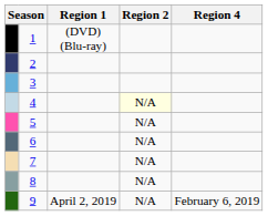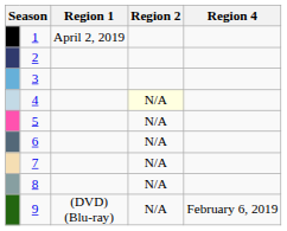 <table class="wikitable" style="text-align: center;">
 <tr>
 <th colspan="2">Season</th>
 <th>Region 1</th>
 <th>Region 2</th>
 <th>Region 4</th>
 </tr>
 <tr>
 <td style="background: #000000;"></td>
 <td><a href='#'>1</a></td>
-<td style="padding: 0 8px;"> (DVD)<br>  (Blu-ray)</td>
+<td>April 2, 2019</td>
 <td style="padding: 0 8px;"></td>
 <td style="padding: 0 8px;"></td>
 </tr>
 <tr>
 <td style="background: #303A6D;"></td>
 <td><a href='#'>2</a></td>
 <td style="padding: 0 8px;"></td>
 <td style="padding: 0 8px;"></td>
 <td style="padding: 0 8px;"></td>
 </tr>
 <tr>
 <td style="background: #66b0d9;"></td>
 <td><a href='#'>3</a></td>
 <td style="padding: 0 8px;"></td>
 <td style="padding: 0 8px;"></td>
 <td style="padding: 0 8px;"></td>
 </tr>
 <tr>
 <td style="background: #C3DAE6;"></td>
 <td><a href='#'>4</a></td>
 <td style="padding: 0 8px;"></td>
 <td style="background: lightyellow; padding: 0 8px;">N/A</td>
 <td style="padding: 0 8px;"></td>
 </tr>
 <tr>
 <td style="background: #FF52AF;"></td>
 <td><a href='#'>5</a></td>
 <td style="padding: 0 8px;"></td>
 <td style="padding: 0 8px;">N/A</td>
 <td style="padding: 0 8px;"></td>
 </tr>
 <tr>
 <td style="background: #536878;"></td>
 <td><a href='#'>6</a></td>
 <td style="padding: 0 8px;"></td>
 <td style="padding: 0 8px;">N/A</td>
 <td style="padding: 0 8px;"></td>
 </tr>
 <tr>
 <td style="background: #F5DEB3;"></td>
 <td><a href='#'>7</a></td>
 <td style="padding: 0 8px;"></td>
 <td style="padding: 0 8px;">N/A</td>
 <td style="padding: 0 8px;"></td>
 </tr>
 <tr>
 <td style="background: #879FA1;"></td>
 <td><a href='#'>8</a></td>
 <td style="padding: 0 8px;"></td>
 <td style="padding: 0 8px;">N/A</td>
 <td style="padding: 0 8px;"></td>
 </tr>
 <tr>
 <td style="background: #236610;"></td>
 <td><a href='#'>9</a></td>
-<td>April 2, 2019</td>
+<td style="padding: 0 8px;"> (DVD)<br>  (Blu-ray)</td>
 <td>N/A</td>
 <td>February 6, 2019</td>
 </tr>
 </table>
